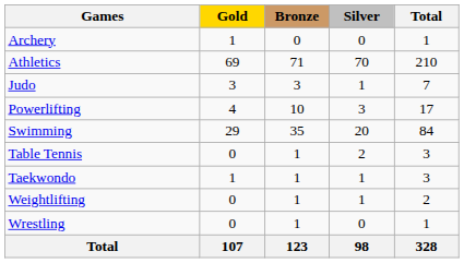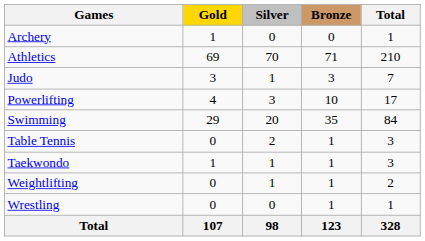 <table class="wikitable sortable" style="text-align:center;">
 <tr>
 <th style="width:13em;">Games</th>
 <th style="width:4em; background:gold;">Gold</th>
+<th style="width:4em; background:silver;">Silver</th>
 <th style="width:4em; background:#cc9966;">Bronze</th>
-<th style="width:4em; background:silver;">Silver</th>
 <th style="width:4em;">Total</th>
 </tr>
 <tr>
 <td align=left> <a href='#'>Archery</a></td>
 <td>1</td>
 <td>0</td>
 <td>0</td>
 <td>1</td>
 </tr>
 <tr>
 <td align=left> <a href='#'>Athletics</a></td>
 <td>69</td>
+<td>70</td>
 <td>71</td>
-<td>70</td>
 <td>210</td>
 </tr>
 <tr>
 <td align=left> <a href='#'>Judo</a></td>
 <td>3</td>
+<td>1</td>
 <td>3</td>
-<td>1</td>
 <td>7</td>
 </tr>
 <tr>
 <td align=left> <a href='#'>Powerlifting</a></td>
 <td>4</td>
+<td>3</td>
 <td>10</td>
-<td>3</td>
 <td>17</td>
 </tr>
 <tr>
 <td align=left> <a href='#'>Swimming</a></td>
 <td>29</td>
+<td>20</td>
 <td>35</td>
-<td>20</td>
 <td>84</td>
 </tr>
 <tr>
 <td align=left> <a href='#'>Table Tennis</a></td>
 <td>0</td>
+<td>2</td>
 <td>1</td>
-<td>2</td>
 <td>3</td>
 </tr>
 <tr>
 <td align=left> <a href='#'>Taekwondo</a></td>
 <td>1</td>
 <td>1</td>
 <td>1</td>
 <td>3</td>
 </tr>
 <tr>
 <td align=left> <a href='#'>Weightlifting</a></td>
 <td>0</td>
 <td>1</td>
 <td>1</td>
 <td>2</td>
 </tr>
 <tr>
 <td align=left> <a href='#'>Wrestling</a></td>
 <td>0</td>
+<td>0</td>
 <td>1</td>
-<td>0</td>
 <td>1</td>
 </tr>
 <tr>
 <th>Total</th>
 <th>107</th>
+<th>98</th>
 <th>123</th>
-<th>98</th>
 <th>328</th>
 </tr>
 </table>
